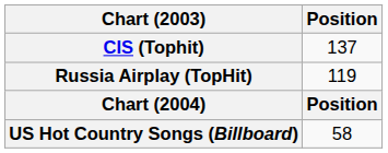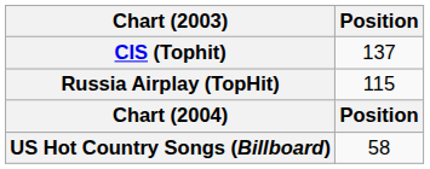 <table class="wikitable plainrowheaders" style="text-align:center">
 <tr>
 <th scope="col">Chart (2003)</th>
 <th scope="col">Position</th>
 </tr>
 <tr>
 <th scope="row"><a href='#'>CIS</a> (Tophit)</th>
 <td style="text-align:center;">137</td>
 </tr>
 <tr>
 <th scope="row">Russia Airplay (TopHit)</th>
-<td>119</td>
+<td>115</td>
 </tr>
 <tr>
 <th scope="col">Chart (2004)</th>
 <th scope="col">Position</th>
 </tr>
 <tr>
 <th scope="row">US Hot Country Songs (<em>Billboard</em>)</th>
 <td>58</td>
 </tr>
 </table>
